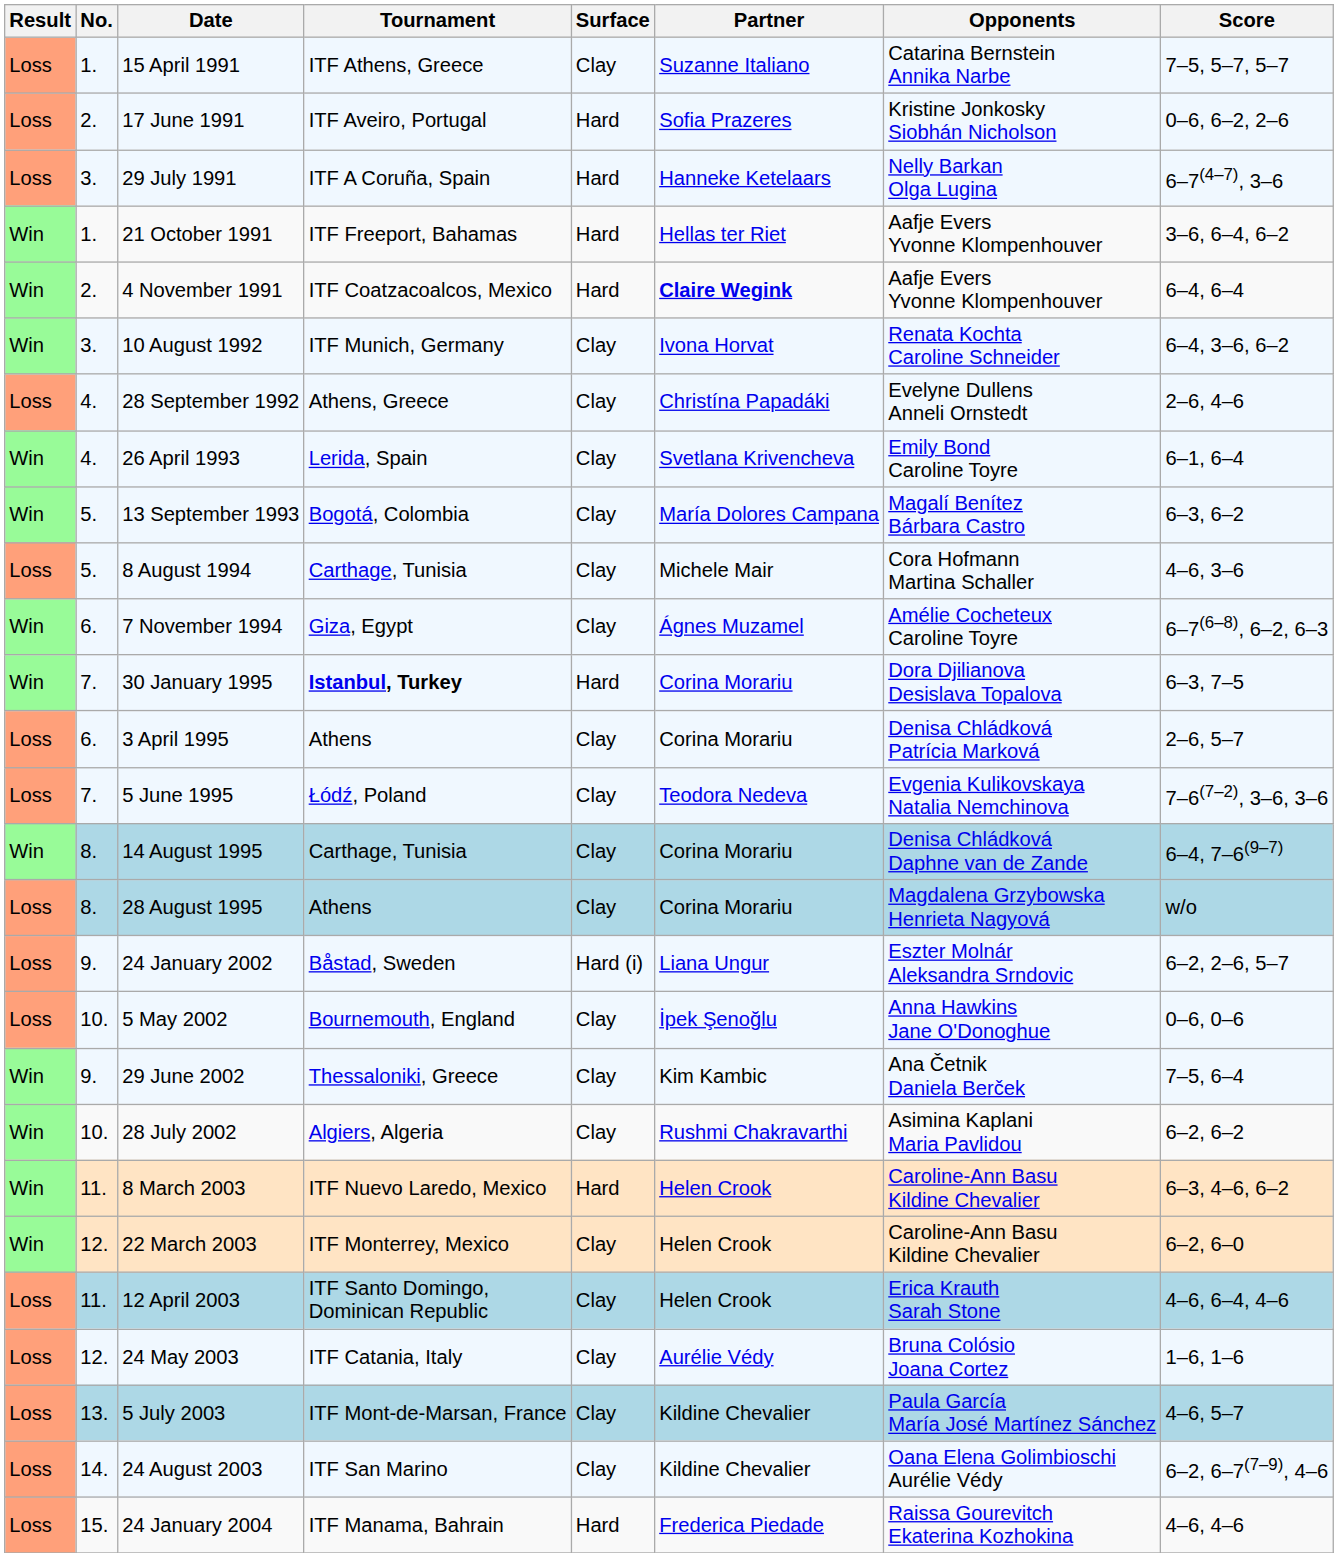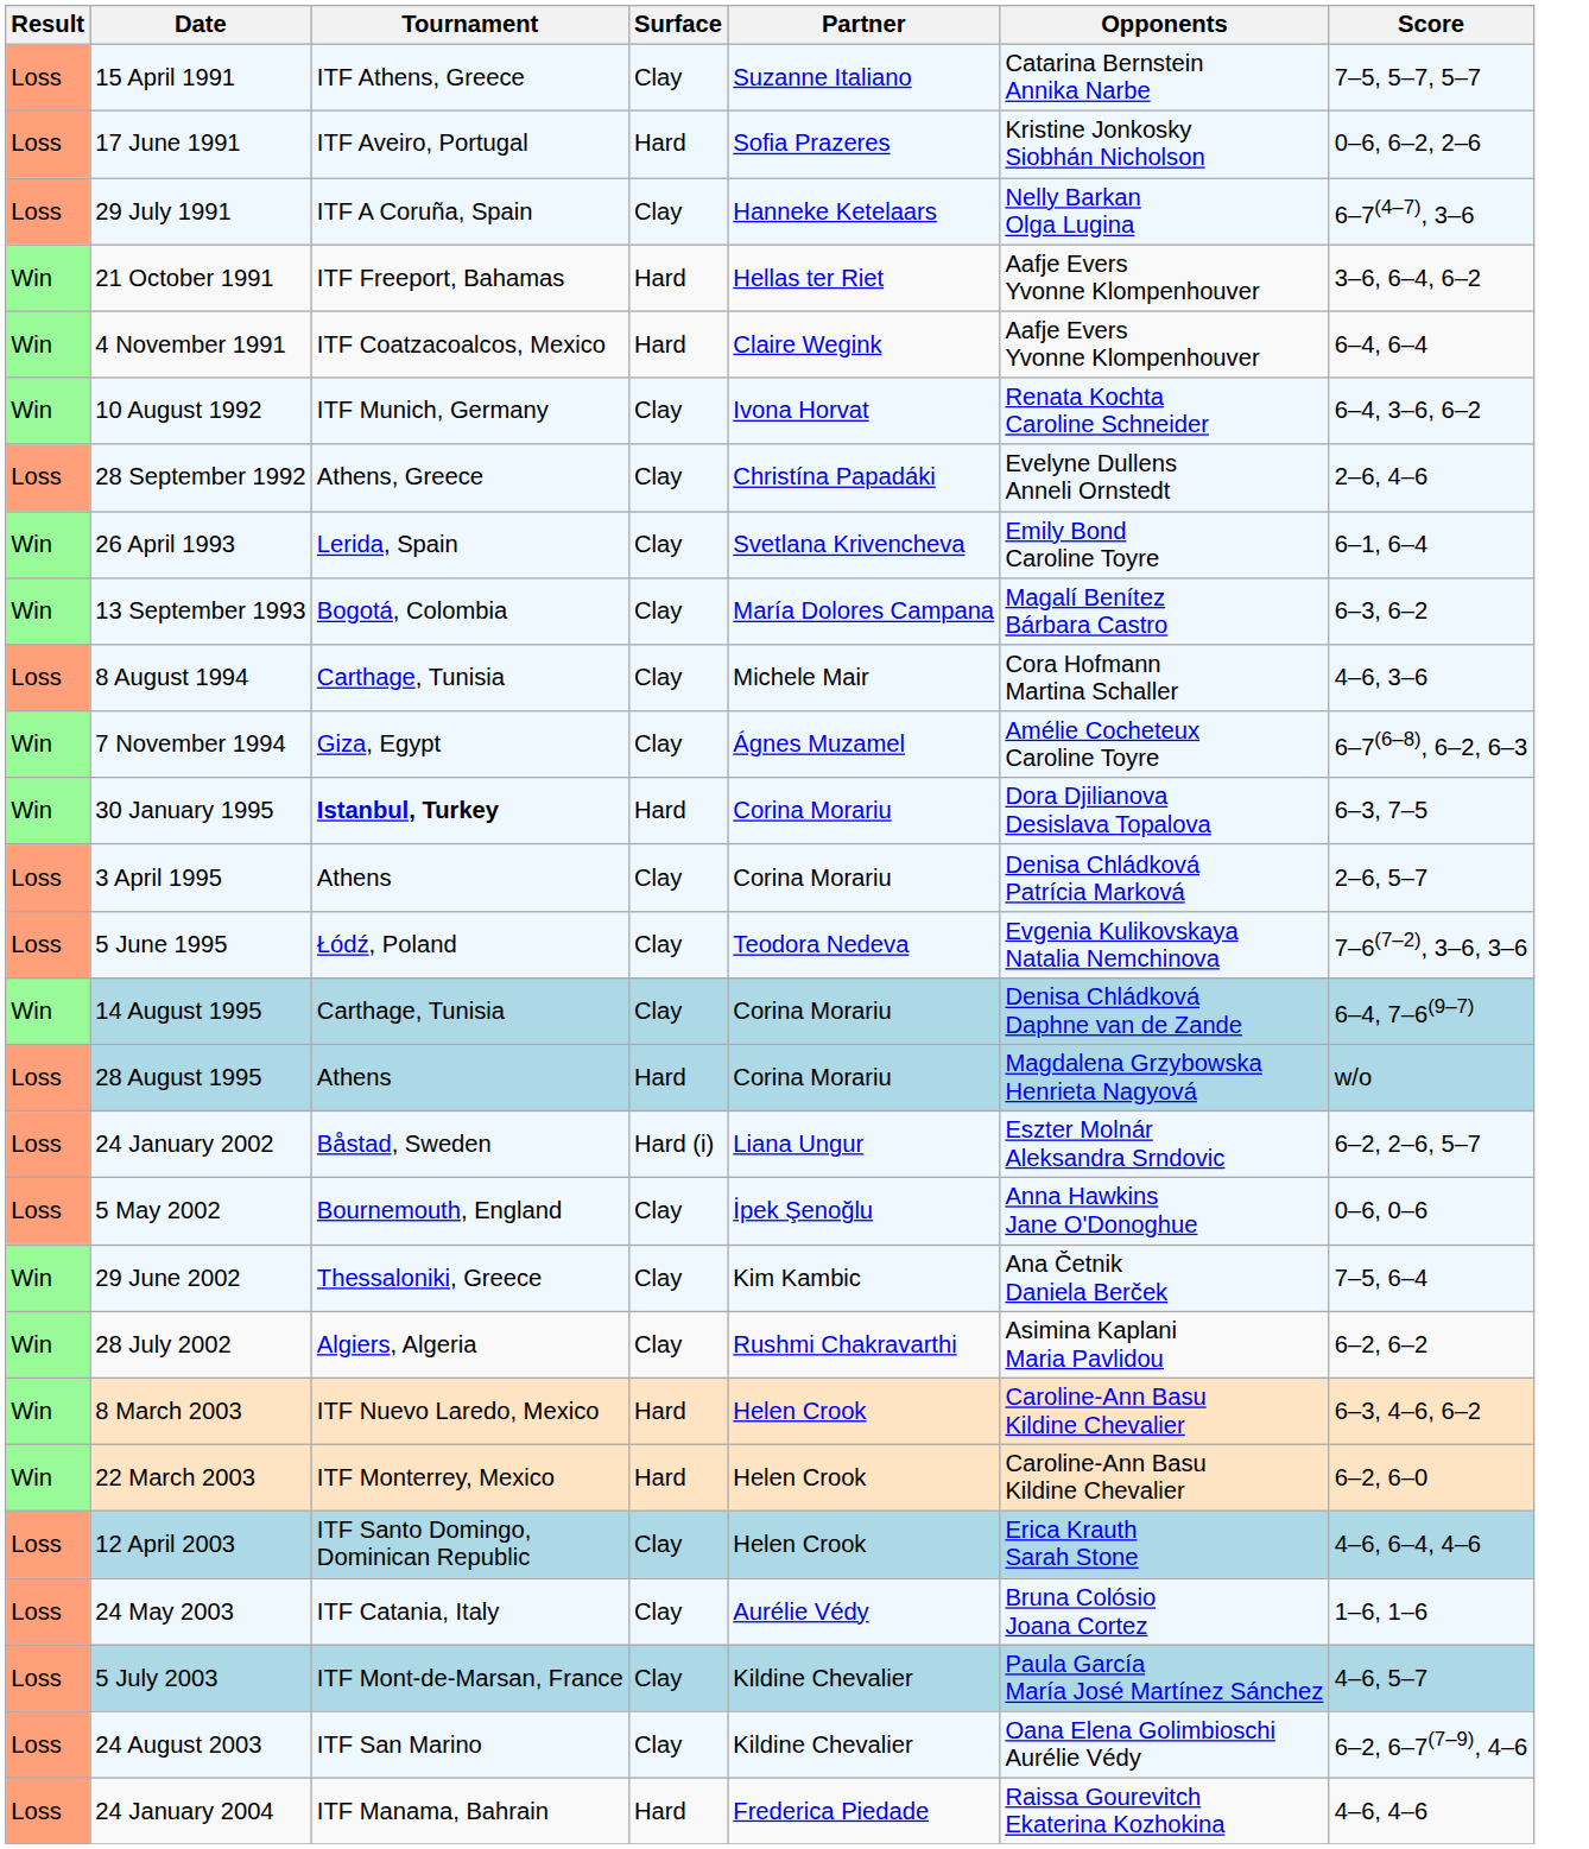 <table class="sortable wikitable" style=font-size:97%>
 <tr>
 <th>Result</th>
-<th>No.</th>
 <th>Date</th>
 <th>Tournament</th>
 <th>Surface</th>
 <th>Partner</th>
 <th>Opponents</th>
 <th class="unsortable">Score</th>
 </tr>
 <tr style="background:#f0f8ff;">
 <td style="background:#ffa07a;">Loss</td>
-<td>1.</td>
 <td>15 April 1991</td>
 <td>ITF Athens, Greece</td>
 <td>Clay</td>
 <td> <a href='#'>Suzanne Italiano</a></td>
 <td> Catarina Bernstein <br>  <a href='#'>Annika Narbe</a></td>
 <td>7–5, 5–7, 5–7</td>
 </tr>
 <tr style="background:#f0f8ff;">
 <td style="background:#ffa07a;">Loss</td>
-<td>2.</td>
 <td>17 June 1991</td>
 <td>ITF Aveiro, Portugal</td>
 <td>Hard</td>
 <td> <a href='#'>Sofia Prazeres</a></td>
 <td> Kristine Jonkosky <br>  <a href='#'>Siobhán Nicholson</a></td>
 <td>0–6, 6–2, 2–6</td>
 </tr>
 <tr style="background:#f0f8ff;">
 <td style="background:#ffa07a;">Loss</td>
-<td>3.</td>
 <td>29 July 1991</td>
 <td>ITF A Coruña, Spain</td>
-<td>Hard</td>
+<td>Clay</td>
 <td> <a href='#'>Hanneke Ketelaars</a></td>
 <td> <a href='#'>Nelly Barkan</a> <br>  <a href='#'>Olga Lugina</a></td>
 <td>6–7<sup>(4–7)</sup>, 3–6</td>
 </tr>
 <tr>
 <td style="background:#98fb98;">Win</td>
-<td>1.</td>
 <td>21 October 1991</td>
 <td>ITF Freeport, Bahamas</td>
 <td>Hard</td>
 <td> <a href='#'>Hellas ter Riet</a></td>
 <td> Aafje Evers <br>  Yvonne Klompenhouver</td>
 <td>3–6, 6–4, 6–2</td>
 </tr>
 <tr>
 <td style="background:#98fb98;">Win</td>
-<td>2.</td>
 <td>4 November 1991</td>
 <td>ITF Coatzacoalcos, Mexico</td>
 <td>Hard</td>
-<td><strong> <a href='#'>Claire Wegink</a></strong></td>
+<td> <a href='#'>Claire Wegink</a></td>
 <td> Aafje Evers <br>  Yvonne Klompenhouver</td>
 <td>6–4, 6–4</td>
 </tr>
 <tr style="background:#f0f8ff;">
 <td style="background:#98fb98;">Win</td>
-<td>3.</td>
 <td>10 August 1992</td>
 <td>ITF Munich, Germany</td>
 <td>Clay</td>
 <td> <a href='#'>Ivona Horvat</a></td>
 <td> <a href='#'>Renata Kochta</a> <br>  <a href='#'>Caroline Schneider</a></td>
 <td>6–4, 3–6, 6–2</td>
 </tr>
 <tr style="background:#f0f8ff;">
 <td style="background:#ffa07a;">Loss</td>
-<td>4.</td>
 <td>28 September 1992</td>
 <td>Athens, Greece</td>
 <td>Clay</td>
 <td> <a href='#'>Christína Papadáki</a></td>
 <td> Evelyne Dullens <br>  Anneli Ornstedt</td>
 <td>2–6, 4–6</td>
 </tr>
 <tr style="background:#f0f8ff;">
 <td style="background:#98fb98;">Win</td>
-<td>4.</td>
 <td>26 April 1993</td>
 <td><a href='#'>Lerida</a>, Spain</td>
 <td>Clay</td>
 <td> <a href='#'>Svetlana Krivencheva</a></td>
 <td> <a href='#'>Emily Bond</a> <br>  Caroline Toyre</td>
 <td>6–1, 6–4</td>
 </tr>
 <tr style="background:#f0f8ff;">
 <td style="background:#98fb98;">Win</td>
-<td>5.</td>
 <td>13 September 1993</td>
 <td><a href='#'>Bogotá</a>, Colombia</td>
 <td>Clay</td>
 <td> <a href='#'>María Dolores Campana</a></td>
 <td> <a href='#'>Magalí Benítez</a> <br>  <a href='#'>Bárbara Castro</a></td>
 <td>6–3, 6–2</td>
 </tr>
 <tr style="background:#f0f8ff;">
 <td style="background:#ffa07a;">Loss</td>
-<td>5.</td>
 <td>8 August 1994</td>
 <td><a href='#'>Carthage</a>, Tunisia</td>
 <td>Clay</td>
 <td> Michele Mair</td>
 <td> Cora Hofmann <br>  Martina Schaller</td>
 <td>4–6, 3–6</td>
 </tr>
 <tr style="background:#f0f8ff;">
 <td style="background:#98fb98;">Win</td>
-<td>6.</td>
 <td>7 November 1994</td>
 <td><a href='#'>Giza</a>, Egypt</td>
 <td>Clay</td>
 <td> <a href='#'>Ágnes Muzamel</a></td>
 <td> <a href='#'>Amélie Cocheteux</a> <br>  Caroline Toyre</td>
 <td>6–7<sup>(6–8)</sup>, 6–2, 6–3</td>
 </tr>
 <tr style="background:#f0f8ff;">
 <td style="background:#98fb98;">Win</td>
-<td>7.</td>
 <td>30 January 1995</td>
 <td><strong><a href='#'>Istanbul</a>, Turkey</strong></td>
 <td>Hard</td>
 <td> <a href='#'>Corina Morariu</a></td>
 <td> <a href='#'>Dora Djilianova</a> <br>  <a href='#'>Desislava Topalova</a></td>
 <td>6–3, 7–5</td>
 </tr>
 <tr style="background:#f0f8ff;">
 <td style="background:#ffa07a;">Loss</td>
-<td>6.</td>
 <td>3 April 1995</td>
 <td>Athens</td>
 <td>Clay</td>
 <td> Corina Morariu</td>
 <td> <a href='#'>Denisa Chládková</a> <br>  <a href='#'>Patrícia Marková</a></td>
 <td>2–6, 5–7</td>
 </tr>
 <tr style="background:#f0f8ff;">
 <td style="background:#ffa07a;">Loss</td>
-<td>7.</td>
 <td>5 June 1995</td>
 <td><a href='#'>Łódź</a>, Poland</td>
 <td>Clay</td>
 <td> <a href='#'>Teodora Nedeva</a></td>
 <td> <a href='#'>Evgenia Kulikovskaya</a> <br>  <a href='#'>Natalia Nemchinova</a></td>
 <td>7–6<sup>(7–2)</sup>, 3–6, 3–6</td>
 </tr>
 <tr style="background:lightblue;">
 <td style="background:#98fb98;">Win</td>
-<td>8.</td>
 <td>14 August 1995</td>
 <td>Carthage, Tunisia</td>
 <td>Clay</td>
 <td> Corina Morariu</td>
 <td> <a href='#'>Denisa Chládková</a> <br>  <a href='#'>Daphne van de Zande</a></td>
 <td>6–4, 7–6<sup>(9–7)</sup></td>
 </tr>
 <tr style="background:lightblue;">
 <td style="background:#ffa07a;">Loss</td>
-<td>8.</td>
 <td>28 August 1995</td>
 <td>Athens</td>
-<td>Clay</td>
+<td>Hard</td>
 <td> Corina Morariu</td>
 <td> <a href='#'>Magdalena Grzybowska</a> <br>  <a href='#'>Henrieta Nagyová</a></td>
 <td>w/o</td>
 </tr>
 <tr style="background:#f0f8ff;">
 <td style="background:#ffa07a;">Loss</td>
-<td>9.</td>
 <td>24 January 2002</td>
 <td><a href='#'>Båstad</a>, Sweden</td>
 <td>Hard (i)</td>
 <td> <a href='#'>Liana Ungur</a></td>
 <td> <a href='#'>Eszter Molnár</a> <br>  <a href='#'>Aleksandra Srndovic</a></td>
 <td>6–2, 2–6, 5–7</td>
 </tr>
 <tr style="background:#f0f8ff;">
 <td style="background:#ffa07a;">Loss</td>
-<td>10.</td>
 <td>5 May 2002</td>
 <td><a href='#'>Bournemouth</a>, England</td>
 <td>Clay</td>
 <td> <a href='#'>İpek Şenoğlu</a></td>
 <td> <a href='#'>Anna Hawkins</a> <br>  <a href='#'>Jane O'Donoghue</a></td>
 <td>0–6, 0–6</td>
 </tr>
 <tr style="background:#f0f8ff;">
 <td style="background:#98fb98;">Win</td>
-<td>9.</td>
 <td>29 June 2002</td>
 <td><a href='#'>Thessaloniki</a>, Greece</td>
 <td>Clay</td>
 <td> Kim Kambic</td>
 <td> Ana Četnik <br>  <a href='#'>Daniela Berček</a></td>
 <td>7–5, 6–4</td>
 </tr>
 <tr>
 <td style="background:#98fb98;">Win</td>
-<td>10.</td>
 <td>28 July 2002</td>
 <td><a href='#'>Algiers</a>, Algeria</td>
 <td>Clay</td>
 <td> <a href='#'>Rushmi Chakravarthi</a></td>
 <td> Asimina Kaplani <br>  <a href='#'>Maria Pavlidou</a></td>
 <td>6–2, 6–2</td>
 </tr>
 <tr style="background:#ffe4c4;">
 <td style="background:#98fb98;">Win</td>
-<td>11.</td>
 <td>8 March 2003</td>
 <td>ITF Nuevo Laredo, Mexico</td>
 <td>Hard</td>
 <td> <a href='#'>Helen Crook</a></td>
 <td> <a href='#'>Caroline-Ann Basu</a> <br>  <a href='#'>Kildine Chevalier</a></td>
 <td>6–3, 4–6, 6–2</td>
 </tr>
 <tr style="background:#ffe4c4;">
 <td style="background:#98fb98;">Win</td>
-<td>12.</td>
 <td>22 March 2003</td>
 <td>ITF Monterrey, Mexico</td>
-<td>Clay</td>
+<td>Hard</td>
 <td> Helen Crook</td>
 <td> Caroline-Ann Basu <br>  Kildine Chevalier</td>
 <td>6–2, 6–0</td>
 </tr>
 <tr style="background:lightblue;">
 <td style="background:#ffa07a;">Loss</td>
-<td>11.</td>
 <td>12 April 2003</td>
 <td>ITF Santo Domingo, <br>Dominican Republic</td>
 <td>Clay</td>
 <td> Helen Crook</td>
 <td> <a href='#'>Erica Krauth</a> <br>  <a href='#'>Sarah Stone</a></td>
 <td>4–6, 6–4, 4–6</td>
 </tr>
 <tr style="background:#f0f8ff;">
 <td style="background:#ffa07a;">Loss</td>
-<td>12.</td>
 <td>24 May 2003</td>
 <td>ITF Catania, Italy</td>
 <td>Clay</td>
 <td> <a href='#'>Aurélie Védy</a></td>
 <td> <a href='#'>Bruna Colósio</a> <br>   <a href='#'>Joana Cortez</a></td>
 <td>1–6, 1–6</td>
 </tr>
 <tr style="background:lightblue;">
 <td style="background:#ffa07a;">Loss</td>
-<td>13.</td>
 <td>5 July 2003</td>
 <td>ITF Mont-de-Marsan, France</td>
 <td>Clay</td>
 <td> Kildine Chevalier</td>
 <td> <a href='#'>Paula García</a> <br>  <a href='#'>María José Martínez Sánchez</a></td>
 <td>4–6, 5–7</td>
 </tr>
 <tr style="background:#f0f8ff;">
 <td style="background:#ffa07a;">Loss</td>
-<td>14.</td>
 <td>24 August 2003</td>
 <td>ITF San Marino</td>
 <td>Clay</td>
 <td> Kildine Chevalier</td>
 <td> <a href='#'>Oana Elena Golimbioschi</a> <br>  Aurélie Védy</td>
 <td>6–2, 6–7<sup>(7–9)</sup>, 4–6</td>
 </tr>
 <tr>
 <td style="background:#ffa07a;">Loss</td>
-<td>15.</td>
 <td>24 January 2004</td>
 <td>ITF Manama, Bahrain</td>
 <td>Hard</td>
 <td> <a href='#'>Frederica Piedade</a></td>
 <td> <a href='#'>Raissa Gourevitch</a> <br>  <a href='#'>Ekaterina Kozhokina</a></td>
 <td>4–6, 4–6</td>
 </tr>
 </table>
